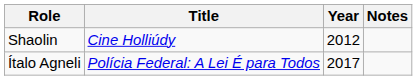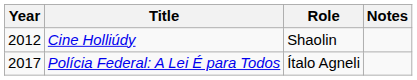 <table class="wikitable sortable">
 <tr>
+<th>Year</th>
+<th>Title</th>
 <th>Role</th>
-<th>Title</th>
-<th>Year</th>
 <th>Notes</th>
 </tr>
 <tr>
+<td>2012</td>
+<td><em><a href='#'>Cine Holliúdy</a></em></td>
 <td>Shaolin</td>
-<td><em><a href='#'>Cine Holliúdy</a></em></td>
-<td>2012</td>
 <td></td>
 </tr>
 <tr>
+<td>2017</td>
+<td><em><a href='#'>Polícia Federal: A Lei É para Todos</a></em></td>
 <td>Ítalo Agneli</td>
-<td><em><a href='#'>Polícia Federal: A Lei É para Todos</a></em></td>
-<td>2017</td>
 <td></td>
 </tr>
 </table>
